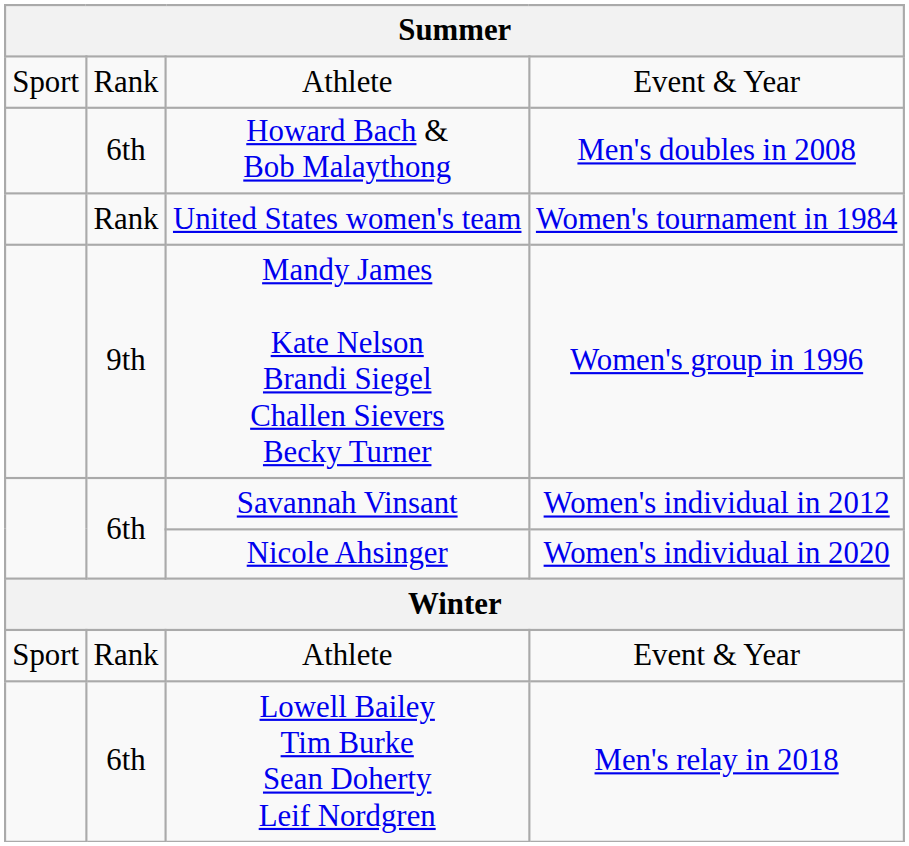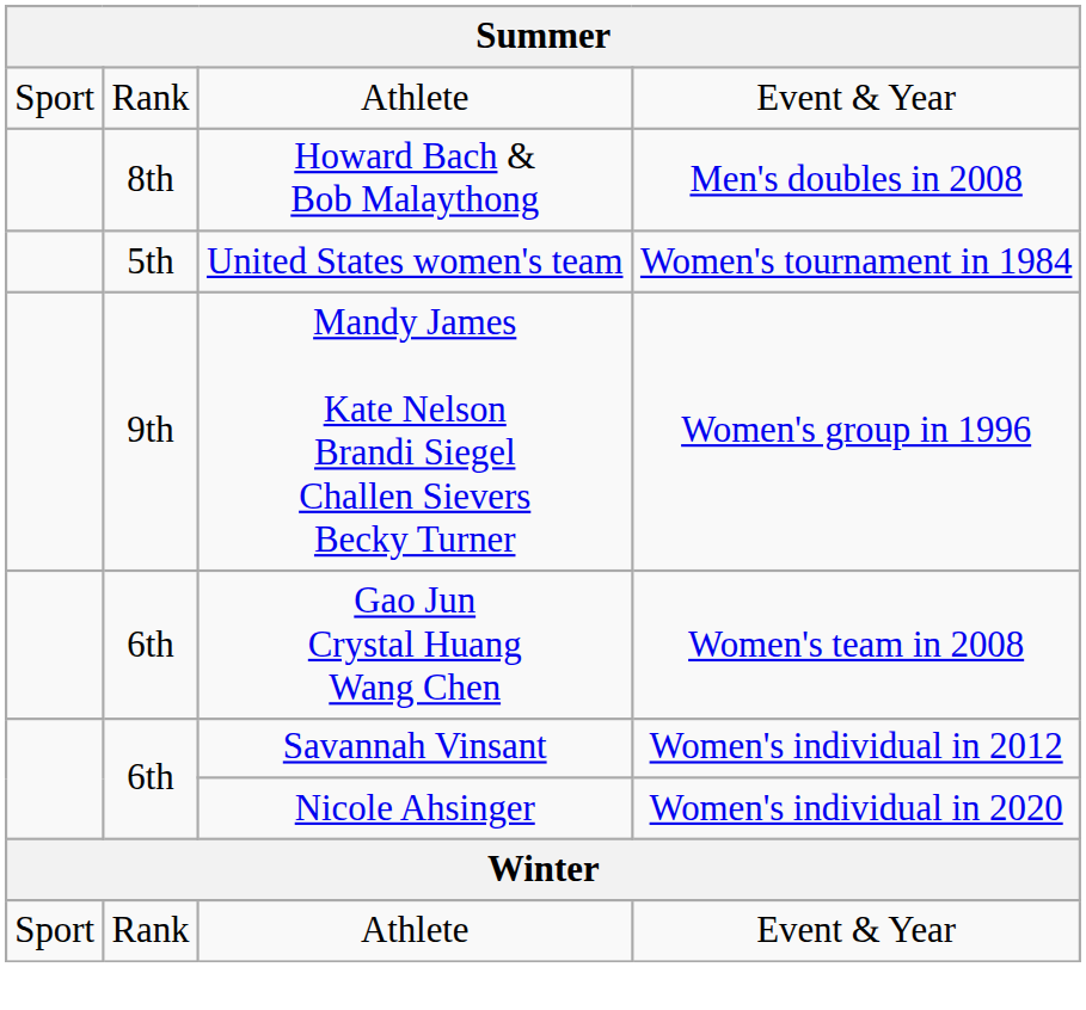 <table class="wikitable" style="text-align:center; font-size:90%;">
 <tr>
 <th colspan=4>Summer</th>
 </tr>
 <tr>
 <td>Sport</td>
 <td>Rank</td>
 <td>Athlete</td>
 <td>Event & Year</td>
 </tr>
 <tr>
 <td></td>
-<td>6th</td>
+<td>8th</td>
 <td><a href='#'>Howard Bach</a> &<br><a href='#'>Bob Malaythong</a></td>
 <td><a href='#'>Men's doubles in 2008</a></td>
 </tr>
 <tr>
 <td></td>
-<td>Rank</td>
+<td>5th</td>
 <td><a href='#'>United States women's team</a></td>
 <td><a href='#'>Women's tournament in 1984</a></td>
 </tr>
 <tr>
 <td></td>
 <td>9th</td>
 <td><a href='#'>Mandy James</a><br><br><a href='#'>Kate Nelson</a><br><a href='#'>Brandi Siegel</a><br><a href='#'>Challen Sievers</a><br><a href='#'>Becky Turner</a></td>
 <td><a href='#'>Women's group in 1996</a></td>
+</tr>
+<tr>
+<td></td>
+<td>6th</td>
+<td><a href='#'>Gao Jun</a><br><a href='#'>Crystal Huang</a><br><a href='#'>Wang Chen</a></td>
+<td><a href='#'>Women's team in 2008</a></td>
 </tr>
 <tr>
 <td rowspan=2></td>
 <td rowspan=2>6th</td>
 <td><a href='#'>Savannah Vinsant</a></td>
 <td><a href='#'>Women's individual in 2012</a></td>
 </tr>
 <tr>
 <td><a href='#'>Nicole Ahsinger</a></td>
 <td><a href='#'>Women's individual in 2020</a></td>
 </tr>
 <tr>
 <th colspan=4>Winter</th>
 </tr>
 <tr>
 <td>Sport</td>
 <td>Rank</td>
 <td>Athlete</td>
 <td>Event & Year</td>
 </tr>
-<tr>
-<td></td>
-<td>6th</td>
-<td><a href='#'>Lowell Bailey</a><br><a href='#'>Tim Burke</a><br><a href='#'>Sean Doherty</a><br><a href='#'>Leif Nordgren</a></td>
-<td><a href='#'>Men's relay in 2018</a></td>
-</tr>
 </table>
